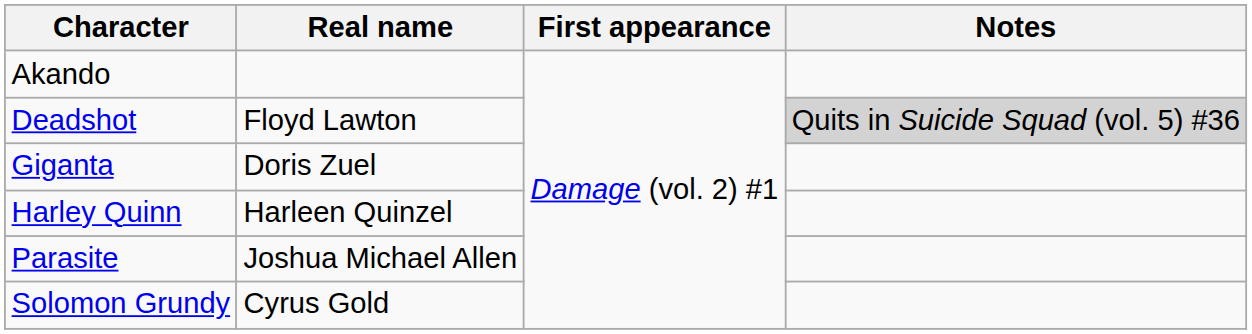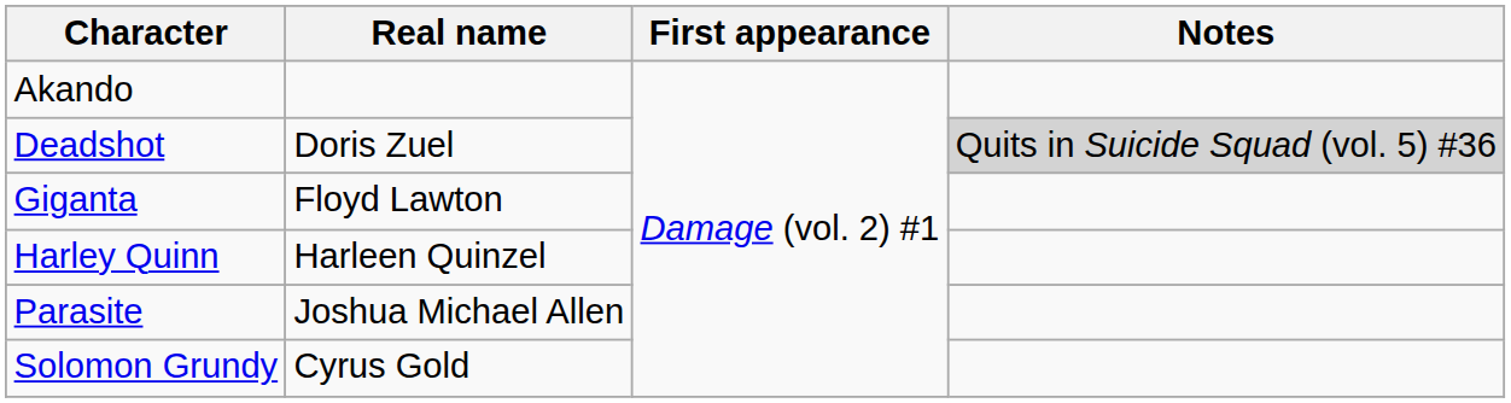 <table class="wikitable">
 <tr>
 <th>Character</th>
 <th>Real name</th>
 <th>First appearance</th>
 <th>Notes</th>
 </tr>
 <tr>
 <td>Akando</td>
 <td></td>
 <td rowspan="6"><a href='#'><em>Damage</em></a> (vol. 2) #1</td>
 <td></td>
 </tr>
 <tr>
 <td><a href='#'>Deadshot</a></td>
-<td>Floyd Lawton</td>
+<td>Doris Zuel</td>
 <td style="background: lightgrey;">Quits in <em>Suicide Squad</em> (vol. 5) #36</td>
 </tr>
 <tr>
 <td><a href='#'>Giganta</a></td>
-<td>Doris Zuel</td>
+<td>Floyd Lawton</td>
 <td></td>
 </tr>
 <tr>
 <td><a href='#'>Harley Quinn</a></td>
 <td>Harleen Quinzel</td>
 <td></td>
 </tr>
 <tr>
 <td><a href='#'>Parasite</a></td>
 <td>Joshua Michael Allen</td>
 <td></td>
 </tr>
 <tr>
 <td><a href='#'>Solomon Grundy</a></td>
 <td>Cyrus Gold</td>
 <td></td>
 </tr>
 </table>
